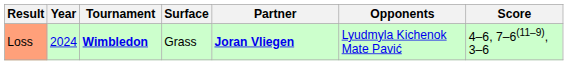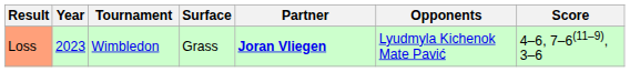 <table class="sortable wikitable">
 <tr>
 <th style="width:40px;">Result</th>
 <th style="width:30px;">Year</th>
 <th style="width:100px;">Tournament</th>
 <th style="width:50px;">Surface</th>
 <th style="width:160px;">Partner</th>
 <th style="width:160px;">Opponents</th>
 <th style="width:120px;" class="unsortable">Score</th>
 </tr>
 <tr style="background:#cfc;">
 <td style="background:#ffa07a;">Loss</td>
-<td><a href='#'>2024</a></td>
-<td><strong><a href='#'>Wimbledon</a></strong></td>
+<td><a href='#'>2023</a></td>
+<td><a href='#'>Wimbledon</a></td>
 <td>Grass</td>
 <td><strong> <a href='#'>Joran Vliegen</a></strong></td>
 <td> <a href='#'>Lyudmyla Kichenok</a> <br> <a href='#'>Mate Pavić</a></td>
 <td>4–6, 7–6<sup>(11–9)</sup>, 3–6</td>
 </tr>
 </table>
